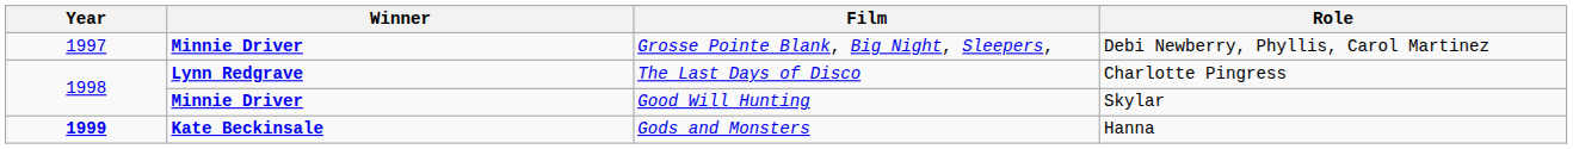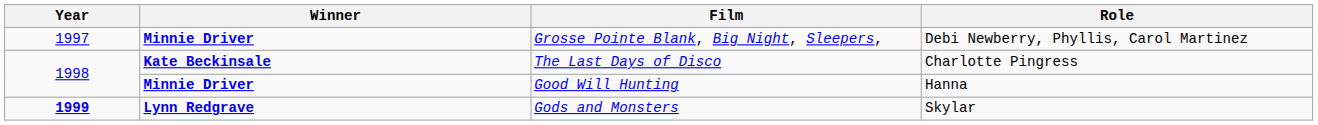 <table class="wikitable" width="95%" cellpadding="5">
 <tr>
 <th width="100"><strong>Year</strong></th>
 <th width="300"><strong>Winner</strong></th>
 <th width="300"><strong>Film</strong></th>
 <th width="300"><strong>Role</strong></th>
 </tr>
 <tr>
 <td style="text-align:center;"><a href='#'>1997</a></td>
 <td><strong><a href='#'>Minnie Driver</a></strong></td>
 <td><em><a href='#'>Grosse Pointe Blank</a></em>, <em><a href='#'>Big Night</a></em>, <em><a href='#'>Sleepers</a></em>,</td>
 <td>Debi Newberry, Phyllis, Carol Martinez</td>
 </tr>
 <tr>
 <td rowspan="2" style="text-align:center;"><a href='#'>1998</a></td>
-<td><strong><a href='#'>Lynn Redgrave</a></strong></td>
+<td><strong><a href='#'>Kate Beckinsale</a></strong></td>
 <td><em><a href='#'>The Last Days of Disco</a></em></td>
 <td>Charlotte Pingress</td>
 </tr>
 <tr>
 <td><strong><a href='#'>Minnie Driver</a></strong></td>
 <td><em><a href='#'>Good Will Hunting</a></em></td>
-<td>Skylar</td>
+<td>Hanna</td>
 </tr>
 <tr>
 <td style="text-align:center;"><strong><a href='#'>1999</a></strong></td>
-<td><strong><a href='#'>Kate Beckinsale</a></strong></td>
+<td><strong><a href='#'>Lynn Redgrave</a></strong></td>
 <td><em><a href='#'>Gods and Monsters</a></em></td>
-<td>Hanna</td>
+<td>Skylar</td>
 </tr>
 </table>
